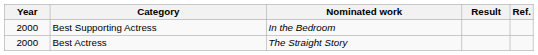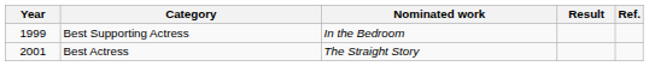 <table class=wikitable>
 <tr>
 <th scope="col" style="width:5em;">Year</th>
 <th scope="col" style="width:28em;">Category</th>
 <th scope="col" style="width:25em;">Nominated work</th>
 <th scope="col" style="width:5em;">Result</th>
 <th>Ref.</th>
 </tr>
 <tr>
-<td style="text-align:center;">2000</td>
+<td style="text-align:center;">1999</td>
 <td>Best Supporting Actress</td>
 <td><em>In the Bedroom</em></td>
 <td></td>
 <td></td>
 </tr>
 <tr>
-<td style="text-align:center;">2000</td>
+<td style="text-align:center;">2001</td>
 <td>Best Actress</td>
 <td><em>The Straight Story</em></td>
 <td></td>
 <td></td>
 </tr>
 </table>
